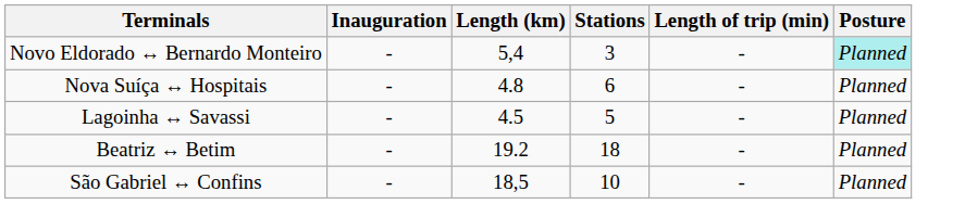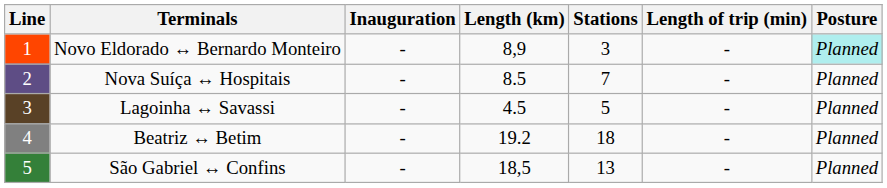 <table class="wikitable">
 <tr>
+<th Align = "center">Line</th>
 <th Align = "center">Terminals</th>
 <th Align = "center">Inauguration</th>
 <th Align = "center">Length (km)</th>
 <th Align = "center">Stations</th>
 <th Align = "center">Length of trip (min)</th>
 <th Align = "center">Posture</th>
 </tr>
 <tr>
+<td bgcolor="OrangeRed" align="center" style="color:white">1</td>
 <td align="center">Novo Eldorado ↔ Bernardo Monteiro</td>
 <td align="center">-</td>
-<td align="center">5,4</td>
+<td align="center">8,9</td>
 <td align="center">3</td>
 <td align="center">-</td>
 <td align="center" style="background: paleturquoise;"><em>Planned</em></td>
 </tr>
 <tr>
+<td bgcolor="#5e4d85" align="center" style="color:white">2</td>
 <td align="center">Nova Suíça ↔ Hospitais</td>
 <td align="center">-</td>
-<td align="center">4.8</td>
-<td align="center">6</td>
+<td align="center">8.5</td>
+<td align="center">7</td>
 <td align="center">-</td>
 <td align="center"><em>Planned</em></td>
 </tr>
 <tr>
+<td bgcolor="#594126" align="center" style="color:white">3</td>
 <td align="center">Lagoinha ↔ Savassi</td>
 <td align="center">-</td>
 <td align="center">4.5</td>
 <td align="center">5</td>
 <td align="center">-</td>
 <td align="center"><em>Planned</em></td>
 </tr>
 <tr>
+<td bgcolor="#808080" align="center" style="color:white">4</td>
 <td align="center">Beatriz ↔ Betim</td>
 <td align="center">-</td>
 <td align="center">19.2</td>
 <td align="center">18</td>
 <td align="center">-</td>
 <td align="center"><em>Planned</em></td>
 </tr>
 <tr>
+<td bgcolor="#348039" align="center" style="color:white">5</td>
 <td align="center">São Gabriel ↔ Confins</td>
 <td align="center">-</td>
 <td align="center">18,5</td>
-<td align="center">10</td>
+<td align="center">13</td>
 <td align="center">-</td>
 <td align="center"><em>Planned</em></td>
 </tr>
 </table>
